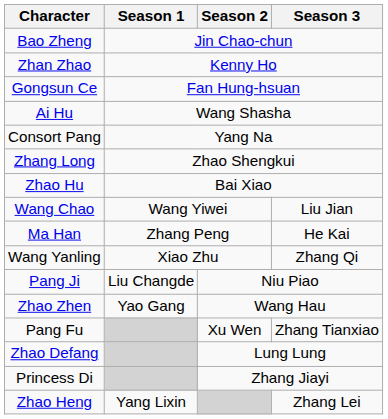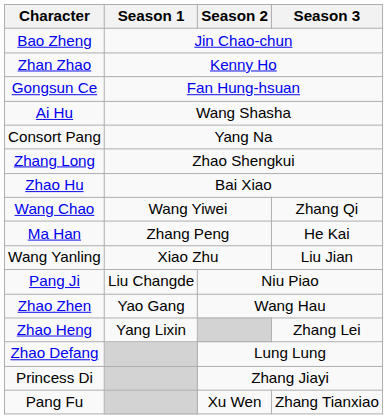 <table class="wikitable" style="text-align:center">
 <tr>
 <th style="text-align:center">Character</th>
 <th style="text-align:center">Season 1</th>
 <th style="text-align:center">Season 2</th>
 <th style="text-align:center">Season 3</th>
 </tr>
 <tr>
 <td><a href='#'>Bao Zheng</a></td>
 <td colspan=3><a href='#'>Jin Chao-chun</a></td>
 </tr>
 <tr>
 <td><a href='#'>Zhan Zhao</a></td>
 <td colspan=3><a href='#'>Kenny Ho</a></td>
 </tr>
 <tr>
 <td><a href='#'>Gongsun Ce</a></td>
 <td colspan=3><a href='#'>Fan Hung-hsuan</a></td>
 </tr>
 <tr>
 <td><a href='#'>Ai Hu</a></td>
 <td colspan=3>Wang Shasha</td>
 </tr>
 <tr>
 <td>Consort Pang</td>
 <td colspan=3>Yang Na</td>
 </tr>
 <tr>
 <td><a href='#'>Zhang Long</a></td>
 <td colspan=3>Zhao Shengkui</td>
 </tr>
 <tr>
 <td><a href='#'>Zhao Hu</a></td>
 <td colspan=3>Bai Xiao</td>
 </tr>
 <tr>
 <td><a href='#'>Wang Chao</a></td>
 <td colspan=2>Wang Yiwei</td>
-<td>Liu Jian</td>
+<td>Zhang Qi</td>
 </tr>
 <tr>
 <td><a href='#'>Ma Han</a></td>
 <td colspan=2>Zhang Peng</td>
 <td>He Kai</td>
 </tr>
 <tr>
 <td>Wang Yanling</td>
 <td colspan=2>Xiao Zhu</td>
-<td>Zhang Qi</td>
+<td>Liu Jian</td>
 </tr>
 <tr>
 <td><a href='#'>Pang Ji</a></td>
 <td>Liu Changde</td>
 <td colspan=2>Niu Piao</td>
 </tr>
 <tr>
 <td><a href='#'>Zhao Zhen</a></td>
 <td>Yao Gang</td>
 <td colspan=2>Wang Hau</td>
 </tr>
 <tr>
-<td>Pang Fu</td>
+<td><a href='#'>Zhao Heng</a></td>
+<td>Yang Lixin</td>
 <td style="background:#d3d3d3;"></td>
-<td>Xu Wen</td>
-<td>Zhang Tianxiao</td>
+<td>Zhang Lei</td>
 </tr>
 <tr>
 <td><a href='#'>Zhao Defang</a></td>
 <td style="background:#d3d3d3;"></td>
 <td colspan=2>Lung Lung</td>
 </tr>
 <tr>
 <td>Princess Di</td>
 <td style="background:#d3d3d3;"></td>
 <td colspan=2>Zhang Jiayi</td>
 </tr>
 <tr>
-<td><a href='#'>Zhao Heng</a></td>
-<td>Yang Lixin</td>
+<td>Pang Fu</td>
 <td style="background:#d3d3d3;"></td>
-<td>Zhang Lei</td>
+<td>Xu Wen</td>
+<td>Zhang Tianxiao</td>
 </tr>
 </table>
